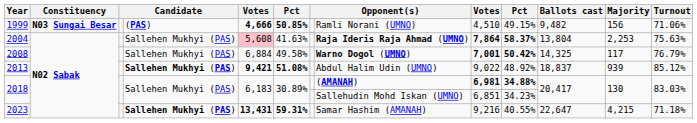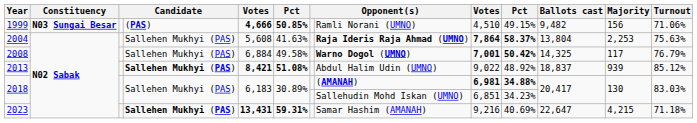 <table class="wikitable" style="margin:0.5em ; font-size:95%">
 <tr>
 <th>Year</th>
 <th>Constituency</th>
 <th colspan=2>Candidate</th>
 <th>Votes</th>
 <th>Pct</th>
 <th colspan=2>Opponent(s)</th>
 <th>Votes</th>
 <th>Pct</th>
 <th>Ballots cast</th>
 <th>Majority</th>
 <th>Turnout</th>
 </tr>
 <tr>
 <td><a href='#'>1999</a></td>
 <td><strong>N03 <a href='#'>Sungai Besar</a></strong></td>
 <td></td>
 <td> (<a href='#'><strong>PAS</strong></a>)</td>
 <td align="right"><strong>4,666</strong></td>
 <td><strong>50.85%</strong></td>
 <td></td>
 <td>Ramli Norani (<a href='#'>UMNO</a>)</td>
 <td align="right">4,510</td>
 <td>49.15%</td>
 <td>9,482</td>
 <td>156</td>
 <td>71.06%</td>
 </tr>
 <tr>
 <td><a href='#'>2004</a></td>
 <td rowspan="7"><strong>N02 <a href='#'>Sabak</a></strong></td>
 <td></td>
 <td>Sallehen Mukhyi (<a href='#'>PAS</a>)</td>
-<td align="right" style="background: pink;">5,608</td>
+<td align="right">5,608</td>
 <td>41.63%</td>
 <td></td>
 <td><strong>Raja Ideris Raja Ahmad</strong> (<a href='#'><strong>UMNO</strong></a>)</td>
 <td align="right"><strong>7,864</strong></td>
 <td><strong>58.37%</strong></td>
 <td>13,804</td>
 <td>2,253</td>
 <td>75.63%</td>
 </tr>
 <tr>
 <td><a href='#'>2008</a></td>
 <td></td>
 <td>Sallehen Mukhyi (<a href='#'>PAS</a>)</td>
 <td align="right">6,884</td>
 <td>49.58%</td>
 <td></td>
 <td><strong>Warno Dogol</strong> (<a href='#'><strong>UMNO</strong></a>)</td>
 <td align="right"><strong>7,001</strong></td>
 <td><strong>50.42%</strong></td>
 <td>14,325</td>
 <td>117</td>
 <td>76.79%</td>
 </tr>
 <tr>
 <td><a href='#'>2013</a></td>
 <td></td>
 <td><strong>Sallehen Mukhyi</strong> (<a href='#'><strong>PAS</strong></a>)</td>
-<td align="right"><strong>9,421</strong></td>
+<td align="right"><strong>8,421</strong></td>
 <td><strong>51.08%</strong></td>
 <td></td>
 <td>Abdul Halim Udin (<a href='#'>UMNO</a>)</td>
 <td align="right">9,022</td>
 <td>48.92%</td>
 <td>18,837</td>
 <td>939</td>
 <td>85.12%</td>
 </tr>
 <tr>
 <td rowspan=2><a href='#'>2018</a></td>
 <td rowspan=2 ></td>
 <td rowspan=2>Sallehen Mukhyi (<a href='#'>PAS</a>)</td>
 <td rowspan=2 align="right">6,183</td>
 <td rowspan=2>30.89%</td>
 <td></td>
 <td> (<a href='#'><strong>AMANAH</strong></a>)</td>
 <td align="right"><strong>6,981</strong></td>
 <td><strong>34.88%</strong></td>
 <td rowspan=2>20,417</td>
 <td rowspan=2>130</td>
 <td rowspan=2>83.03%</td>
 </tr>
 <tr>
 <td></td>
 <td>Sallehudin Mohd Iskan (<a href='#'>UMNO</a>)</td>
 <td align="right">6,851</td>
 <td>34.23%</td>
 </tr>
 <tr>
 <td><a href='#'>2023</a></td>
 <td bgcolor=></td>
 <td><strong>Sallehen Mukhyi</strong> (<a href='#'><strong>PAS</strong></a>)</td>
 <td align=right><strong>13,431</strong></td>
 <td><strong>59.31%</strong></td>
 <td></td>
 <td>Samar Hashim (<a href='#'>AMANAH</a>)</td>
 <td align=right>9,216</td>
-<td>40.55%</td>
+<td>40.69%</td>
 <td>22,647</td>
 <td>4,215</td>
 <td>71.18%</td>
 </tr>
 </table>
